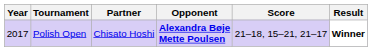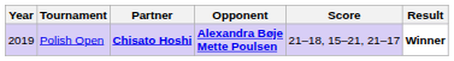 <table class="sortable wikitable" style="font-size: 90%;">
 <tr>
 <th>Year</th>
 <th>Tournament</th>
 <th>Partner</th>
 <th>Opponent</th>
 <th>Score</th>
 <th>Result</th>
 </tr>
 <tr style="background:#D8CEF6">
-<td align="center">2017</td>
+<td align="center">2019</td>
 <td align="left"><a href='#'>Polish Open</a></td>
-<td align="left"> <a href='#'>Chisato Hoshi</a></td>
+<td align="left"><strong> <a href='#'>Chisato Hoshi</a></strong></td>
 <td align="left"><strong> <a href='#'>Alexandra Bøje</a><br> <a href='#'>Mette Poulsen</a></strong></td>
 <td align="left">21–18, 15–21, 21–17</td>
 <td style="text-align:left; background:white"> <strong>Winner</strong></td>
 </tr>
 </table>
